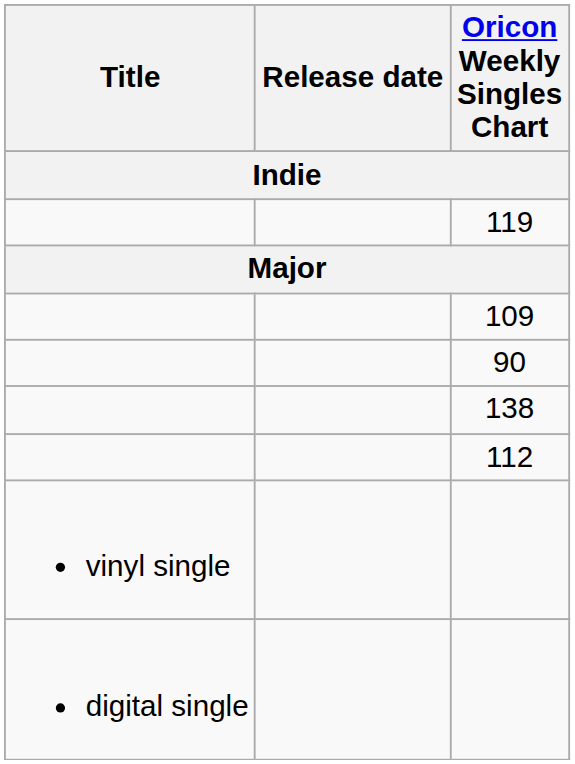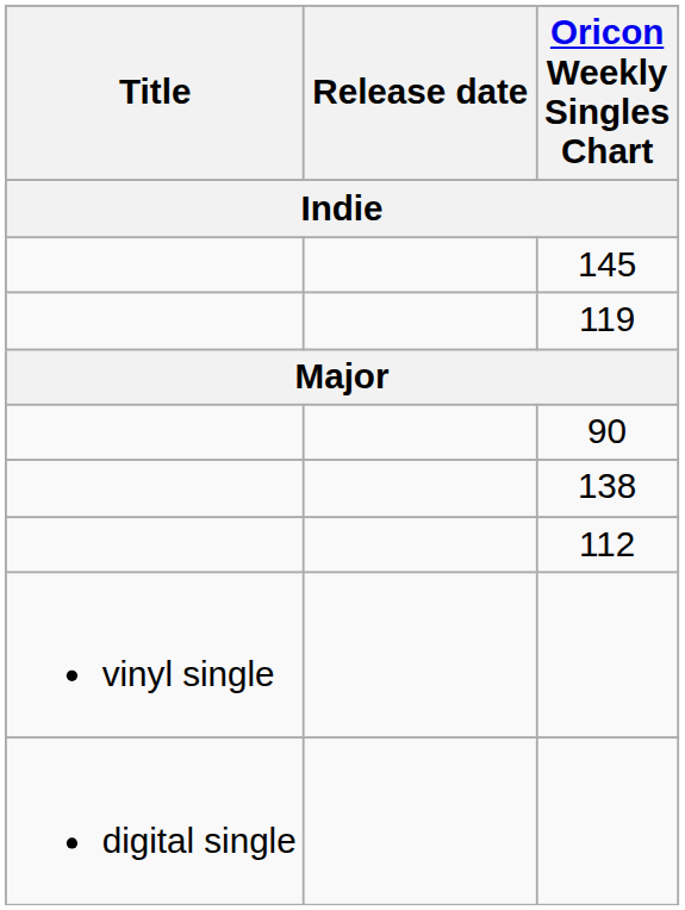 <table class="wikitable" style="text-align:left">
 <tr>
 <th>Title</th>
 <th>Release date</th>
 <th><a href='#'>Oricon</a><br>Weekly<br>Singles<br>Chart<br></th>
 </tr>
 <tr>
 <th colspan="3">Indie</th>
 </tr>
 <tr>
 <td></td>
 <td></td>
+<td align="center">145</td>
+</tr>
+<tr>
+<td></td>
+<td></td>
 <td align="center">119</td>
 </tr>
 <tr>
 <th colspan="3">Major</th>
-</tr>
-<tr>
-<td></td>
-<td></td>
-<td align="center">109</td>
 </tr>
 <tr>
 <td></td>
 <td></td>
 <td align="center">90</td>
 </tr>
 <tr>
 <td></td>
 <td></td>
 <td align="center">138</td>
 </tr>
 <tr>
 <td></td>
 <td></td>
 <td align="center">112</td>
 </tr>
 <tr>
 <td><br><ul><li>vinyl single</li></ul></td>
 <td></td>
 <td align="center"></td>
 </tr>
 <tr>
 <td><br><ul><li>digital single</li></ul></td>
 <td></td>
 <td align="center"></td>
 </tr>
 </table>
